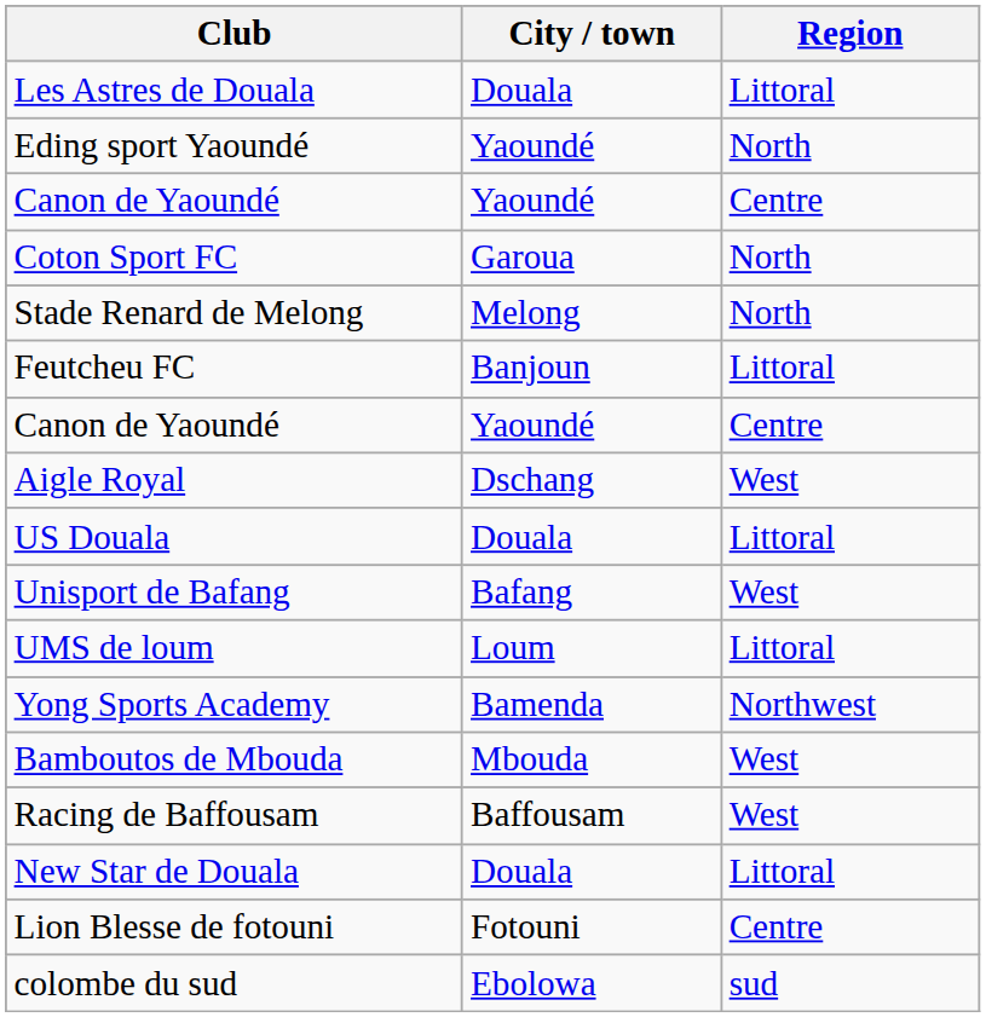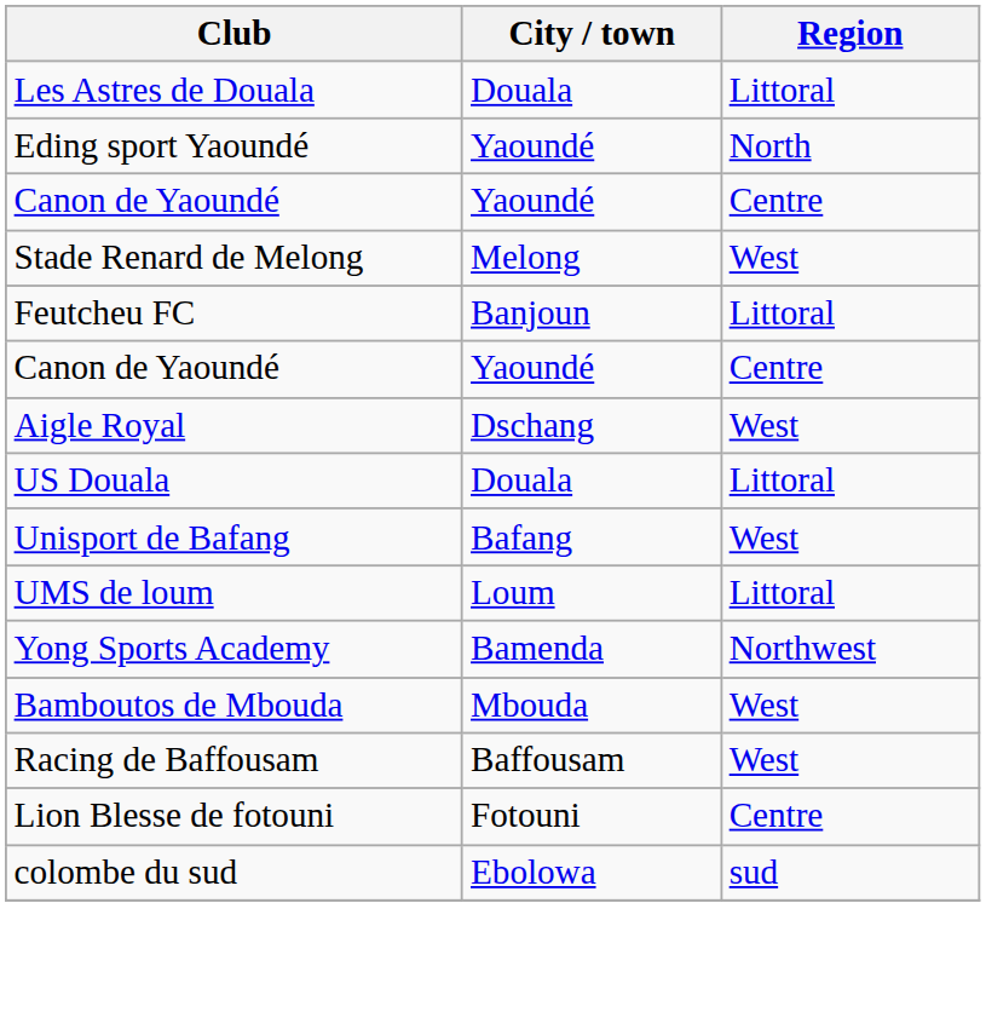 <table class="wikitable sortable">
 <tr>
 <th width="200px">Club</th>
 <th width="110px">City / town</th>
 <th width="110px"><a href='#'>Region</a></th>
 </tr>
 <tr>
 <td><a href='#'>Les Astres de Douala</a></td>
 <td><a href='#'>Douala</a></td>
 <td><a href='#'>Littoral</a></td>
 </tr>
 <tr>
 <td>Eding sport Yaoundé</td>
 <td><a href='#'>Yaoundé</a></td>
 <td><a href='#'>North</a></td>
 </tr>
 <tr>
 <td><a href='#'>Canon de Yaoundé</a></td>
 <td><a href='#'>Yaoundé</a></td>
 <td><a href='#'>Centre</a></td>
 </tr>
 <tr>
-<td><a href='#'>Coton Sport FC</a></td>
-<td><a href='#'>Garoua</a></td>
-<td><a href='#'>North</a></td>
-</tr>
-<tr>
 <td>Stade Renard de Melong</td>
 <td><a href='#'>Melong</a></td>
-<td><a href='#'>North</a></td>
+<td><a href='#'>West</a></td>
 </tr>
 <tr>
 <td>Feutcheu FC</td>
 <td><a href='#'>Banjoun</a></td>
 <td><a href='#'>Littoral</a></td>
 </tr>
 <tr>
 <td>Canon de Yaoundé</td>
 <td><a href='#'>Yaoundé</a></td>
 <td><a href='#'>Centre</a></td>
 </tr>
 <tr>
 <td><a href='#'>Aigle Royal</a></td>
 <td><a href='#'>Dschang</a></td>
 <td><a href='#'>West</a></td>
 </tr>
 <tr>
 <td><a href='#'>US Douala</a></td>
 <td><a href='#'>Douala</a></td>
 <td><a href='#'>Littoral</a></td>
 </tr>
 <tr>
 <td><a href='#'>Unisport de Bafang</a></td>
 <td><a href='#'>Bafang</a></td>
 <td><a href='#'>West</a></td>
 </tr>
 <tr>
 <td><a href='#'>UMS de loum</a></td>
 <td><a href='#'>Loum</a></td>
 <td><a href='#'>Littoral</a></td>
 </tr>
 <tr>
 <td><a href='#'>Yong Sports Academy</a></td>
 <td><a href='#'>Bamenda</a></td>
 <td><a href='#'>Northwest</a></td>
 </tr>
 <tr>
 <td><a href='#'>Bamboutos de Mbouda</a></td>
 <td><a href='#'>Mbouda</a></td>
 <td><a href='#'>West</a></td>
 </tr>
 <tr>
 <td>Racing de Baffousam</td>
 <td>Baffousam</td>
 <td><a href='#'>West</a></td>
 </tr>
 <tr>
-<td><a href='#'>New Star de Douala</a></td>
-<td><a href='#'>Douala</a></td>
-<td><a href='#'>Littoral</a></td>
-</tr>
-<tr>
 <td>Lion Blesse de fotouni</td>
 <td>Fotouni</td>
 <td><a href='#'>Centre</a></td>
 </tr>
 <tr>
 <td>colombe du sud</td>
 <td><a href='#'>Ebolowa</a></td>
 <td><a href='#'>sud</a></td>
 </tr>
 <tr>
 </tr>
 </table>
